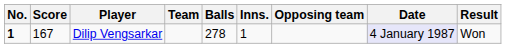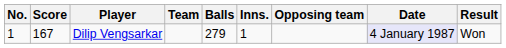 <table class="wikitable sortable" style="font-size:95%">
 <tr>
 <th>No.</th>
 <th>Score</th>
 <th>Player</th>
 <th>Team</th>
 <th>Balls</th>
 <th>Inns.</th>
 <th>Opposing team</th>
 <th>Date</th>
 <th>Result</th>
 </tr>
 <tr>
-<td><strong>1</strong></td>
+<td>1</td>
 <td>167</td>
 <td><a href='#'>Dilip Vengsarkar</a></td>
 <td></td>
-<td>278</td>
+<td>279</td>
 <td>1</td>
 <td></td>
 <td style="background: lavender;">4 January 1987</td>
 <td>Won</td>
 </tr>
 </table>
